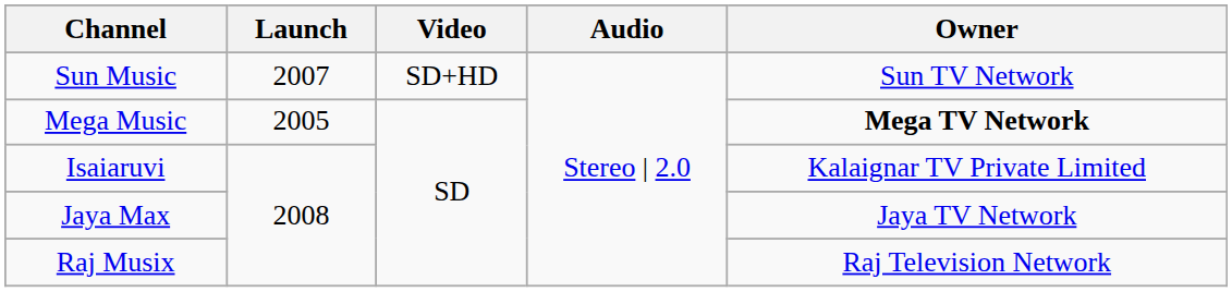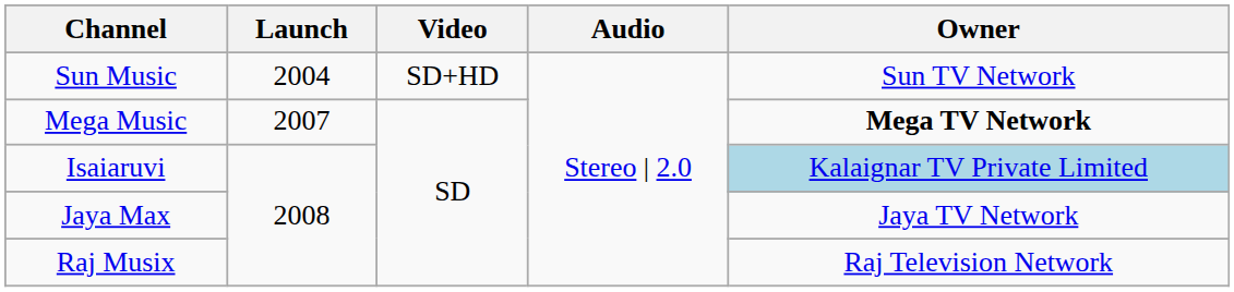 <table class="wikitable sortable" style="border-collapse:collapse; font-size: 90%; text-align:center" width="100%">
 <tr>
 <th>Channel</th>
 <th>Launch</th>
 <th>Video</th>
 <th>Audio</th>
 <th>Owner</th>
 </tr>
 <tr>
 <td><a href='#'>Sun Music</a></td>
-<td>2007</td>
+<td>2004</td>
 <td>SD+HD</td>
 <td rowspan="5"><a href='#'>Stereo</a> | <a href='#'>2.0</a></td>
 <td><a href='#'>Sun TV Network</a></td>
 </tr>
 <tr>
 <td><a href='#'>Mega Music</a></td>
-<td>2005</td>
+<td>2007</td>
 <td rowspan="4">SD</td>
 <td><strong>Mega TV Network</strong></td>
 </tr>
 <tr>
 <td><a href='#'>Isaiaruvi</a></td>
 <td rowspan="3">2008</td>
-<td><a href='#'>Kalaignar TV Private Limited</a></td>
+<td style="background: lightblue;"><a href='#'>Kalaignar TV Private Limited</a></td>
 </tr>
 <tr>
 <td><a href='#'>Jaya Max</a></td>
 <td><a href='#'>Jaya TV Network</a></td>
 </tr>
 <tr>
 <td><a href='#'>Raj Musix</a></td>
 <td><a href='#'>Raj Television Network</a></td>
 </tr>
 </table>
